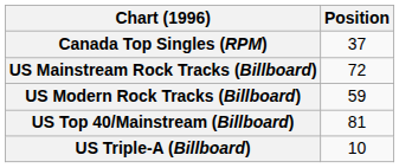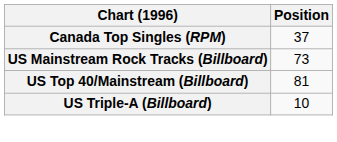 <table class="wikitable sortable plainrowheaders" style="text-align:center">
 <tr>
 <th>Chart (1996)</th>
 <th>Position</th>
 </tr>
 <tr>
 <th scope="row">Canada Top Singles (<em>RPM</em>)</th>
 <td>37</td>
 </tr>
 <tr>
 <th scope="row">US Mainstream Rock Tracks (<em>Billboard</em>)</th>
-<td>72</td>
-</tr>
-<tr>
-<th scope="row">US Modern Rock Tracks (<em>Billboard</em>)</th>
-<td>59</td>
+<td>73</td>
 </tr>
 <tr>
 <th scope="row">US Top 40/Mainstream (<em>Billboard</em>)</th>
 <td>81</td>
 </tr>
 <tr>
 <th scope="row">US Triple-A (<em>Billboard</em>)</th>
 <td>10</td>
 </tr>
 </table>
